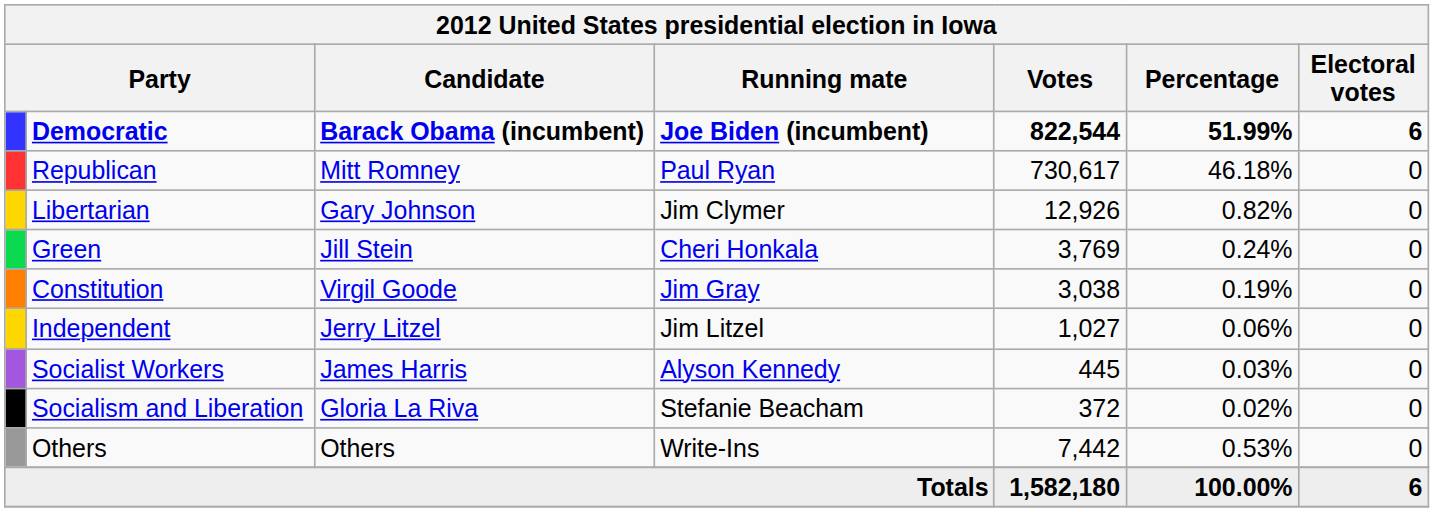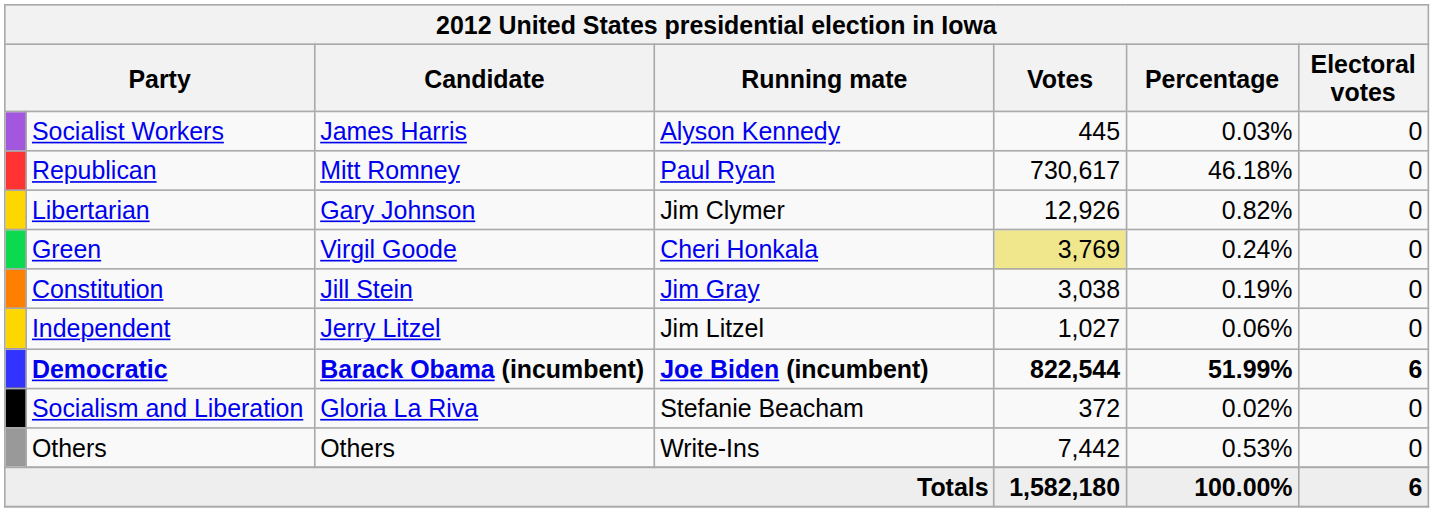 <table class="wikitable" style="font-size: 95%;">
 <tr>
 <th colspan="7">2012 United States presidential election in Iowa</th>
 </tr>
 <tr>
 <th colspan="2" style="width: 15em">Party</th>
 <th style="width: 17em">Candidate</th>
 <th style="width: 17em">Running mate</th>
 <th style="width: 5em">Votes</th>
 <th style="width: 7em">Percentage</th>
 <th style="width: 5em">Electoral votes</th>
 </tr>
 <tr>
-<th style="background-color:#3333FF; width: 3px"></th>
-<td style="width: 130px"><strong><a href='#'>Democratic</a></strong></td>
-<td><strong><a href='#'>Barack Obama</a></strong> <strong>(incumbent)</strong></td>
-<td><strong><a href='#'>Joe Biden</a></strong> <strong>(incumbent)</strong></td>
-<td align="right"><strong>822,544</strong></td>
-<td align="right"><strong>51.99%</strong></td>
-<td align="right"><strong>6</strong></td>
+<th style="background-color:#A356DE; width: 3px"></th>
+<td style="width: 130px"><a href='#'>Socialist Workers</a></td>
+<td><a href='#'>James Harris</a></td>
+<td><a href='#'>Alyson Kennedy</a></td>
+<td align="right">445</td>
+<td align="right">0.03%</td>
+<td align="right">0</td>
 </tr>
 <tr>
 <th style="background-color:#FF3333; width: 3px"></th>
 <td style="width: 130px"><a href='#'>Republican</a></td>
 <td><a href='#'>Mitt Romney</a></td>
 <td><a href='#'>Paul Ryan</a></td>
 <td align="right">730,617</td>
 <td align="right">46.18%</td>
 <td align="right">0</td>
 </tr>
 <tr>
 <th style="background-color:#FFD700; width: 3px"></th>
 <td style="width: 130px"><a href='#'>Libertarian</a></td>
 <td><a href='#'>Gary Johnson</a></td>
 <td>Jim Clymer</td>
 <td align="right">12,926</td>
 <td align="right">0.82%</td>
 <td align="right">0</td>
 </tr>
 <tr>
 <th style="background-color:#0BDA51; width: 3px"></th>
 <td style="width: 130px"><a href='#'>Green</a></td>
-<td><a href='#'>Jill Stein</a></td>
+<td><a href='#'>Virgil Goode</a></td>
 <td><a href='#'>Cheri Honkala</a></td>
-<td align="right">3,769</td>
+<td align="right" style="background: khaki;">3,769</td>
 <td align="right">0.24%</td>
 <td align="right">0</td>
 </tr>
 <tr>
 <th style="background-color:#FF7F00; width: 3px"></th>
 <td style="width: 130px"><a href='#'>Constitution</a></td>
-<td><a href='#'>Virgil Goode</a></td>
+<td><a href='#'>Jill Stein</a></td>
 <td><a href='#'>Jim Gray</a></td>
 <td align="right">3,038</td>
 <td align="right">0.19%</td>
 <td align="right">0</td>
 </tr>
 <tr>
 <th style="background-color:#FFD700; width: 3px"></th>
 <td style="width: 130px"><a href='#'>Independent</a></td>
 <td><a href='#'>Jerry Litzel</a></td>
 <td>Jim Litzel</td>
 <td align="right">1,027</td>
 <td align="right">0.06%</td>
 <td align="right">0</td>
 </tr>
 <tr>
-<th style="background-color:#A356DE; width: 3px"></th>
-<td style="width: 130px"><a href='#'>Socialist Workers</a></td>
-<td><a href='#'>James Harris</a></td>
-<td><a href='#'>Alyson Kennedy</a></td>
-<td align="right">445</td>
-<td align="right">0.03%</td>
-<td align="right">0</td>
+<th style="background-color:#3333FF; width: 3px"></th>
+<td style="width: 130px"><strong><a href='#'>Democratic</a></strong></td>
+<td><strong><a href='#'>Barack Obama</a></strong> <strong>(incumbent)</strong></td>
+<td><strong><a href='#'>Joe Biden</a></strong> <strong>(incumbent)</strong></td>
+<td align="right"><strong>822,544</strong></td>
+<td align="right"><strong>51.99%</strong></td>
+<td align="right"><strong>6</strong></td>
 </tr>
 <tr>
 <th style="background-color:black; width: 3px"></th>
 <td style="width: 130px"><a href='#'>Socialism and Liberation</a></td>
 <td><a href='#'>Gloria La Riva</a></td>
 <td>Stefanie Beacham</td>
 <td align="right">372</td>
 <td align="right">0.02%</td>
 <td align="right">0</td>
 </tr>
 <tr>
 <th style="background-color:#999999; width: 3px"></th>
 <td style="width: 130px">Others</td>
 <td>Others</td>
 <td>Write-Ins</td>
 <td align="right">7,442</td>
 <td align="right">0.53%</td>
 <td align="right">0</td>
 </tr>
 <tr>
 </tr>
 <tr bgcolor="#EEEEEE">
 <td colspan="4" align="right"><strong>Totals</strong></td>
 <td align="right"><strong>1,582,180</strong></td>
 <td align="right"><strong>100.00%</strong></td>
 <td align="right"><strong>6</strong></td>
 </tr>
 <tr bgcolor="#EEEEEE">
 </tr>
 </table>
